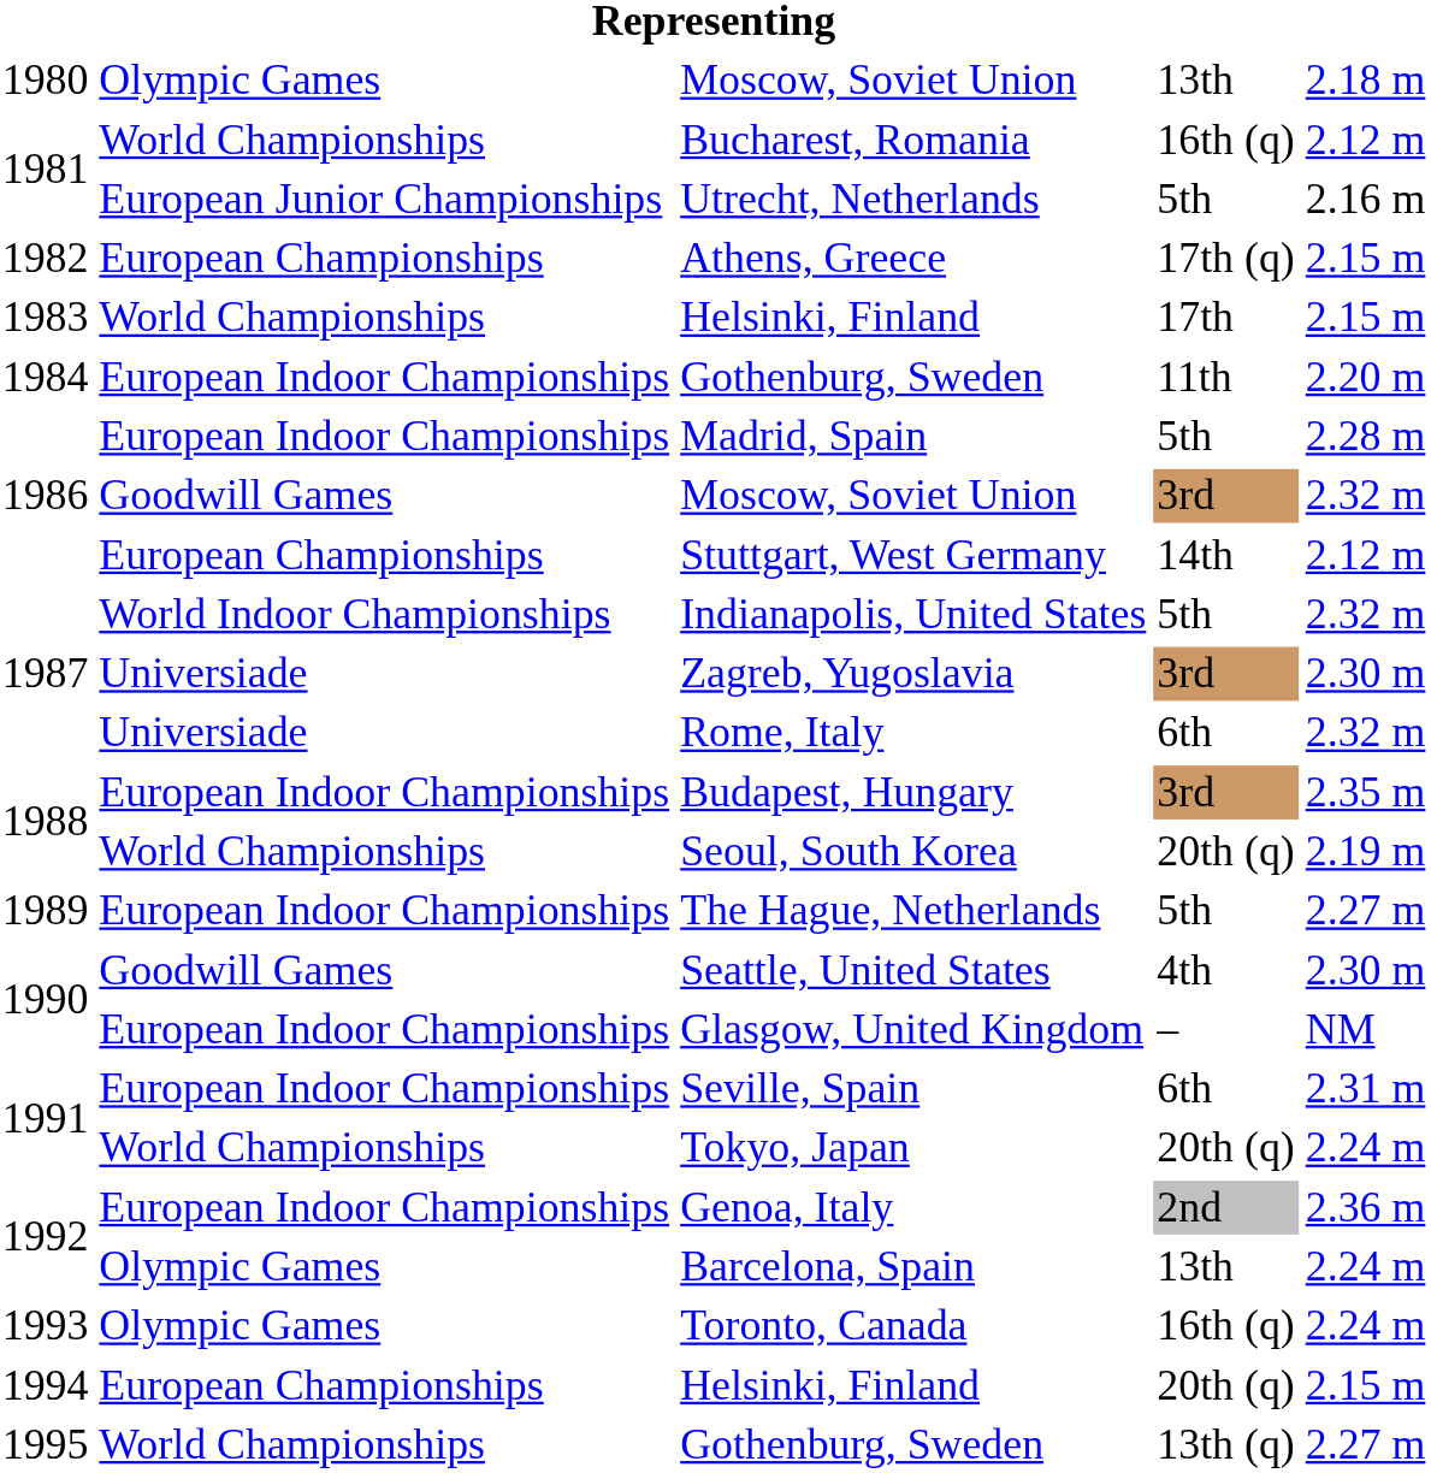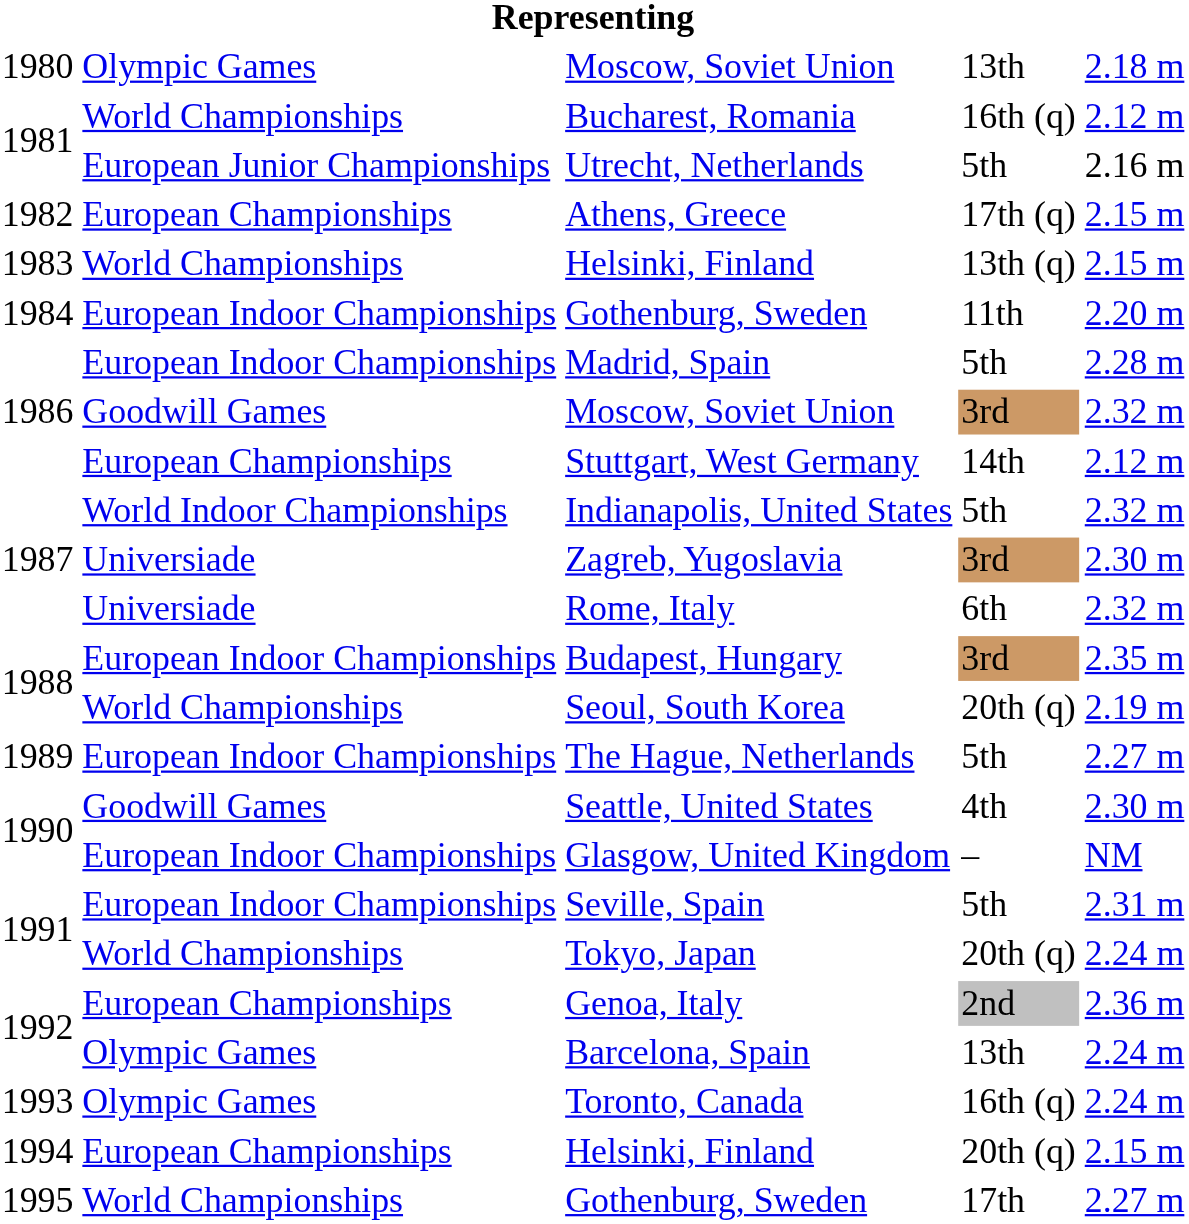 <table>
 <tr>
 <th colspan="6">Representing </th>
 </tr>
 <tr>
 <td>1980</td>
 <td><a href='#'>Olympic Games</a></td>
 <td><a href='#'>Moscow, Soviet Union</a></td>
 <td>13th</td>
 <td><a href='#'>2.18 m</a></td>
 </tr>
 <tr>
 <td rowspan=2>1981</td>
 <td><a href='#'>World Championships</a></td>
 <td><a href='#'>Bucharest, Romania</a></td>
 <td>16th (q)</td>
 <td><a href='#'>2.12 m</a></td>
 </tr>
 <tr>
 <td><a href='#'>European Junior Championships</a></td>
 <td><a href='#'>Utrecht, Netherlands</a></td>
 <td>5th</td>
 <td>2.16 m</td>
 </tr>
 <tr>
 <td>1982</td>
 <td><a href='#'>European Championships</a></td>
 <td><a href='#'>Athens, Greece</a></td>
 <td>17th (q)</td>
 <td><a href='#'>2.15 m</a></td>
 </tr>
 <tr>
 <td>1983</td>
 <td><a href='#'>World Championships</a></td>
 <td><a href='#'>Helsinki, Finland</a></td>
-<td>17th</td>
+<td>13th (q)</td>
 <td><a href='#'>2.15 m</a></td>
 </tr>
 <tr>
 <td>1984</td>
 <td><a href='#'>European Indoor Championships</a></td>
 <td><a href='#'>Gothenburg, Sweden</a></td>
 <td>11th</td>
 <td><a href='#'>2.20 m</a></td>
 </tr>
 <tr>
 <td rowspan=3>1986</td>
 <td><a href='#'>European Indoor Championships</a></td>
 <td><a href='#'>Madrid, Spain</a></td>
 <td>5th</td>
 <td><a href='#'>2.28 m</a></td>
 </tr>
 <tr>
 <td><a href='#'>Goodwill Games</a></td>
 <td><a href='#'>Moscow, Soviet Union</a></td>
 <td bgcolor="cc9966">3rd</td>
 <td><a href='#'>2.32 m</a></td>
 </tr>
 <tr>
 <td><a href='#'>European Championships</a></td>
 <td><a href='#'>Stuttgart, West Germany</a></td>
 <td>14th</td>
 <td><a href='#'>2.12 m</a></td>
 </tr>
 <tr>
 <td rowspan=3>1987</td>
 <td><a href='#'>World Indoor Championships</a></td>
 <td><a href='#'>Indianapolis, United States</a></td>
 <td>5th</td>
 <td><a href='#'>2.32 m</a></td>
 </tr>
 <tr>
 <td><a href='#'>Universiade</a></td>
 <td><a href='#'>Zagreb, Yugoslavia</a></td>
 <td bgcolor="cc9966">3rd</td>
 <td><a href='#'>2.30 m</a></td>
 </tr>
 <tr>
 <td><a href='#'>Universiade</a></td>
 <td><a href='#'>Rome, Italy</a></td>
 <td>6th</td>
 <td><a href='#'>2.32 m</a></td>
 </tr>
 <tr>
 <td rowspan=2>1988</td>
 <td><a href='#'>European Indoor Championships</a></td>
 <td><a href='#'>Budapest, Hungary</a></td>
 <td bgcolor="cc9966">3rd</td>
 <td><a href='#'>2.35 m</a></td>
 </tr>
 <tr>
 <td><a href='#'>World Championships</a></td>
 <td><a href='#'>Seoul, South Korea</a></td>
 <td>20th (q)</td>
 <td><a href='#'>2.19 m</a></td>
 </tr>
 <tr>
 <td>1989</td>
 <td><a href='#'>European Indoor Championships</a></td>
 <td><a href='#'>The Hague, Netherlands</a></td>
 <td>5th</td>
 <td><a href='#'>2.27 m</a></td>
 </tr>
 <tr>
 <td rowspan=2>1990</td>
 <td><a href='#'>Goodwill Games</a></td>
 <td><a href='#'>Seattle, United States</a></td>
 <td>4th</td>
 <td><a href='#'>2.30 m</a></td>
 </tr>
 <tr>
 <td><a href='#'>European Indoor Championships</a></td>
 <td><a href='#'>Glasgow, United Kingdom</a></td>
 <td>–</td>
 <td><a href='#'>NM</a></td>
 </tr>
 <tr>
 <td rowspan=2>1991</td>
 <td><a href='#'>European Indoor Championships</a></td>
 <td><a href='#'>Seville, Spain</a></td>
-<td>6th</td>
+<td>5th</td>
 <td><a href='#'>2.31 m</a></td>
 </tr>
 <tr>
 <td><a href='#'>World Championships</a></td>
 <td><a href='#'>Tokyo, Japan</a></td>
 <td>20th (q)</td>
 <td><a href='#'>2.24 m</a></td>
 </tr>
 <tr>
 <td rowspan=2>1992</td>
-<td><a href='#'>European Indoor Championships</a></td>
+<td><a href='#'>European Championships</a></td>
 <td><a href='#'>Genoa, Italy</a></td>
 <td bgcolor="silver">2nd</td>
 <td><a href='#'>2.36 m</a></td>
 </tr>
 <tr>
 <td><a href='#'>Olympic Games</a></td>
 <td><a href='#'>Barcelona, Spain</a></td>
 <td>13th</td>
 <td><a href='#'>2.24 m</a></td>
 </tr>
 <tr>
 <td>1993</td>
 <td><a href='#'>Olympic Games</a></td>
 <td><a href='#'>Toronto, Canada</a></td>
 <td>16th (q)</td>
 <td><a href='#'>2.24 m</a></td>
 </tr>
 <tr>
 <td>1994</td>
 <td><a href='#'>European Championships</a></td>
 <td><a href='#'>Helsinki, Finland</a></td>
 <td>20th (q)</td>
 <td><a href='#'>2.15 m</a></td>
 </tr>
 <tr>
 <td>1995</td>
 <td><a href='#'>World Championships</a></td>
 <td><a href='#'>Gothenburg, Sweden</a></td>
-<td>13th (q)</td>
+<td>17th</td>
 <td><a href='#'>2.27 m</a></td>
 </tr>
 </table>
